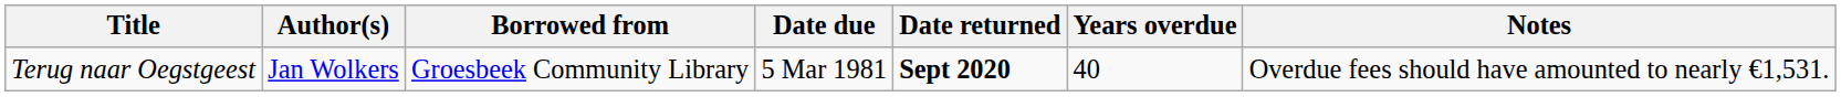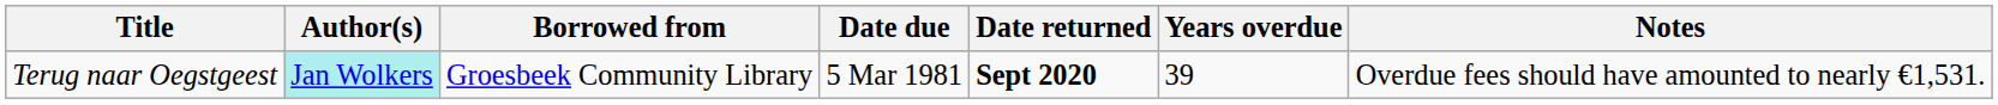 <table class="wikitable sortable">
 <tr>
 <th>Title</th>
 <th>Author(s)</th>
 <th>Borrowed from</th>
 <th>Date due</th>
 <th>Date returned</th>
 <th>Years overdue</th>
 <th>Notes</th>
 </tr>
 <tr>
 <td><em>Terug naar Oegstgeest</em></td>
-<td><a href='#'>Jan Wolkers</a></td>
+<td style="background: paleturquoise;"><a href='#'>Jan Wolkers</a></td>
 <td><a href='#'>Groesbeek</a> Community Library</td>
 <td>5 Mar 1981</td>
 <td><strong>Sept 2020</strong></td>
-<td>40</td>
+<td>39</td>
 <td>Overdue fees should have amounted to nearly €1,531.</td>
 </tr>
 </table>
